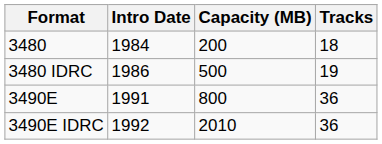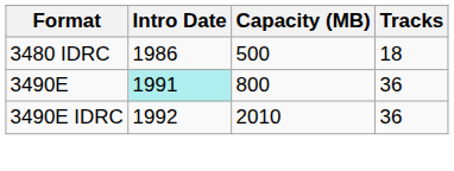 <table class="wikitable" style="margin:1em auto;">
 <tr>
 <th>Format</th>
 <th>Intro Date</th>
 <th>Capacity (MB)</th>
 <th>Tracks</th>
 </tr>
 <tr>
-<td>3480</td>
-<td>1984</td>
-<td>200</td>
+<td>3480 IDRC</td>
+<td>1986</td>
+<td>500</td>
 <td>18</td>
 </tr>
 <tr>
-<td>3480 IDRC</td>
-<td>1986</td>
-<td>500</td>
-<td>19</td>
-</tr>
-<tr>
 <td>3490E</td>
-<td>1991</td>
+<td style="background: paleturquoise;">1991</td>
 <td>800</td>
 <td>36</td>
 </tr>
 <tr>
 <td>3490E IDRC</td>
 <td>1992</td>
 <td>2010</td>
 <td>36</td>
 </tr>
 </table>
